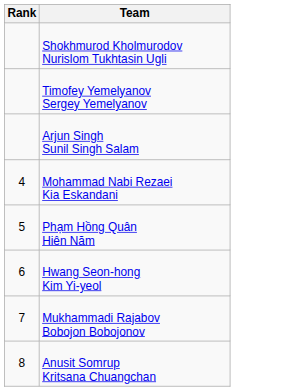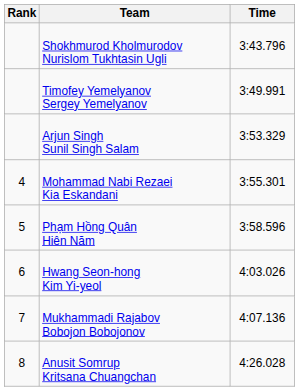 <table class=wikitable style="text-align:center">
 <tr>
 <th width=40>Rank</th>
 <th width=250>Team</th>
+<th width=80>Time</th>
 </tr>
 <tr>
 <td></td>
 <td align=left><br><a href='#'>Shokhmurod Kholmurodov</a><br><a href='#'>Nurislom Tukhtasin Ugli</a></td>
+<td>3:43.796</td>
 </tr>
 <tr>
 <td></td>
 <td align=left><br><a href='#'>Timofey Yemelyanov</a><br><a href='#'>Sergey Yemelyanov</a></td>
+<td>3:49.991</td>
 </tr>
 <tr>
 <td></td>
 <td align=left><br><a href='#'>Arjun Singh</a><br><a href='#'>Sunil Singh Salam</a></td>
+<td>3:53.329</td>
 </tr>
 <tr>
 <td>4</td>
 <td align=left><br><a href='#'>Mohammad Nabi Rezaei</a><br><a href='#'>Kia Eskandani</a></td>
+<td>3:55.301</td>
 </tr>
 <tr>
 <td>5</td>
 <td align=left><br><a href='#'>Phạm Hồng Quân</a><br><a href='#'>Hiên Năm</a></td>
+<td>3:58.596</td>
 </tr>
 <tr>
 <td>6</td>
 <td align=left><br><a href='#'>Hwang Seon-hong</a><br><a href='#'>Kim Yi-yeol</a></td>
+<td>4:03.026</td>
 </tr>
 <tr>
 <td>7</td>
 <td align=left><br><a href='#'>Mukhammadi Rajabov</a><br><a href='#'>Bobojon Bobojonov</a></td>
+<td>4:07.136</td>
 </tr>
 <tr>
 <td>8</td>
 <td align=left><br><a href='#'>Anusit Somrup</a><br><a href='#'>Kritsana Chuangchan</a></td>
+<td>4:26.028</td>
 </tr>
 </table>
